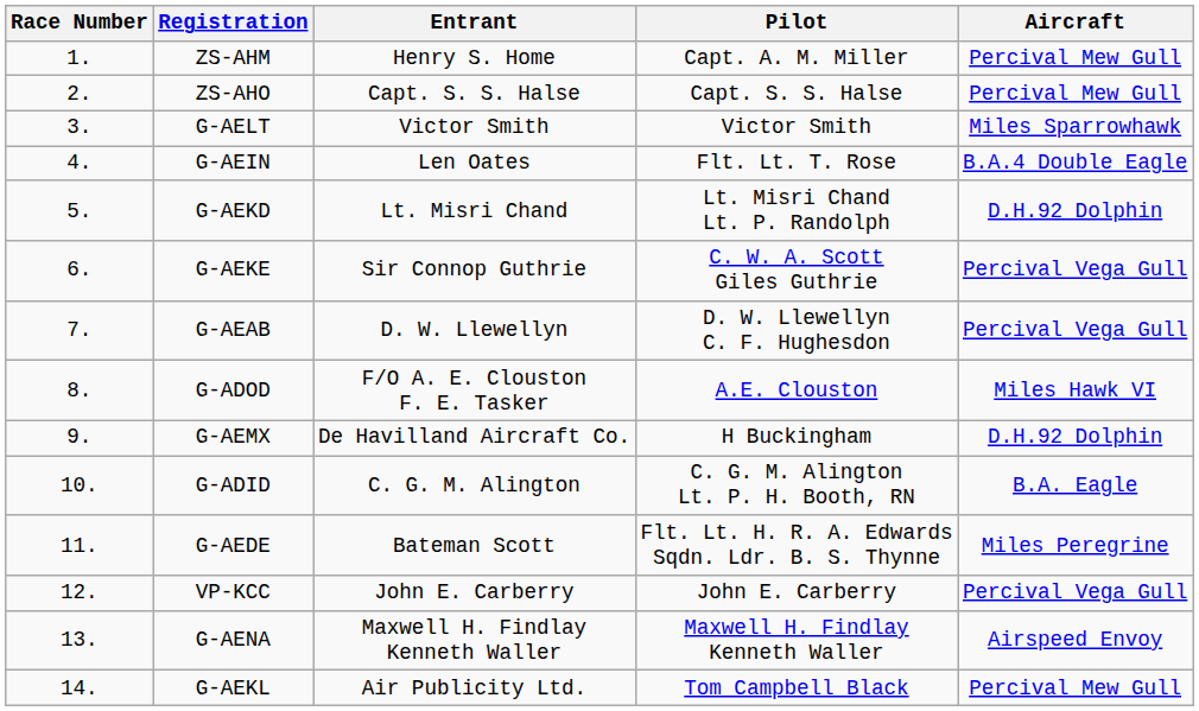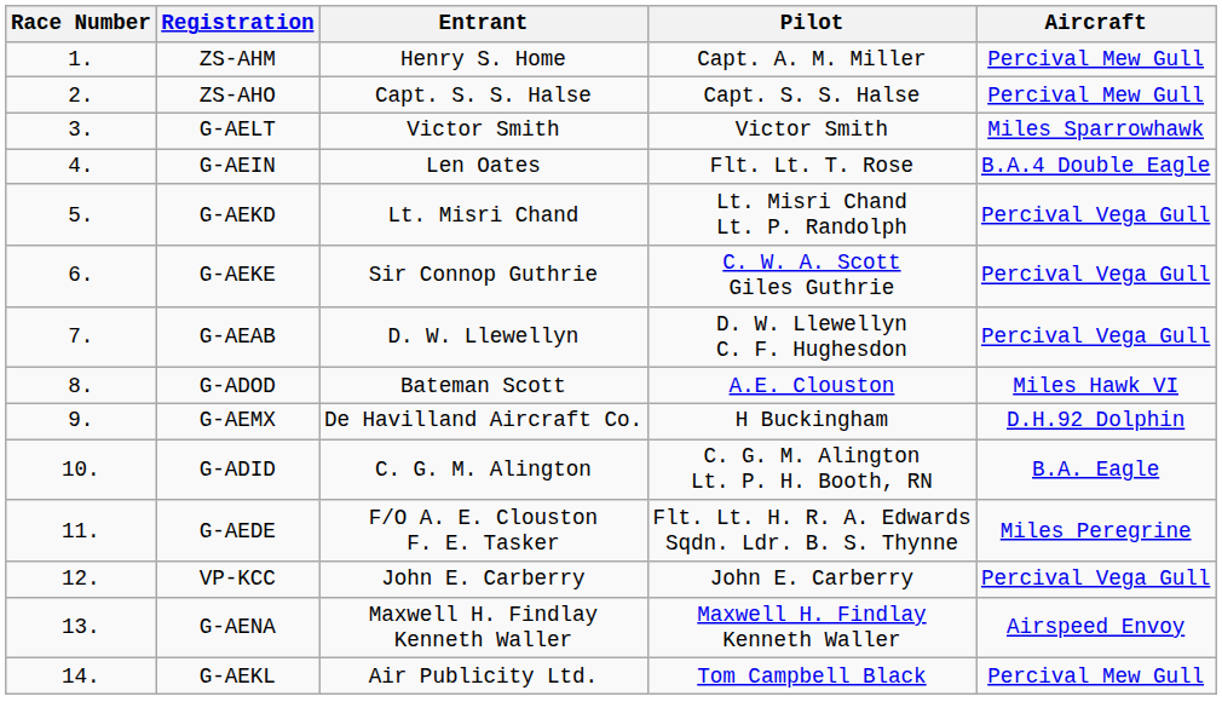 <table class="wikitable" style="text-align:center; font-size:90%;">
 <tr>
 <th>Race Number</th>
 <th><a href='#'>Registration</a></th>
 <th>Entrant</th>
 <th>Pilot</th>
 <th>Aircraft</th>
 </tr>
 <tr>
 <td>1.</td>
 <td>ZS-AHM</td>
 <td>Henry S. Home</td>
 <td>Capt. A. M. Miller</td>
 <td><a href='#'>Percival Mew Gull</a></td>
 </tr>
 <tr>
 <td>2.</td>
 <td>ZS-AHO</td>
 <td>Capt. S. S. Halse</td>
 <td>Capt. S. S. Halse</td>
 <td><a href='#'>Percival Mew Gull</a></td>
 </tr>
 <tr>
 <td>3.</td>
 <td>G-AELT</td>
 <td>Victor Smith</td>
 <td>Victor Smith</td>
 <td><a href='#'>Miles Sparrowhawk</a></td>
 </tr>
 <tr>
 <td>4.</td>
 <td>G-AEIN</td>
 <td>Len Oates</td>
 <td>Flt. Lt. T. Rose</td>
 <td><a href='#'>B.A.4 Double Eagle</a></td>
 </tr>
 <tr>
 <td>5.</td>
 <td>G-AEKD</td>
 <td>Lt. Misri Chand</td>
 <td>Lt. Misri Chand<br>Lt. P. Randolph</td>
-<td><a href='#'>D.H.92 Dolphin</a></td>
+<td><a href='#'>Percival Vega Gull</a></td>
 </tr>
 <tr>
 <td>6.</td>
 <td>G-AEKE</td>
 <td>Sir Connop Guthrie</td>
 <td><a href='#'>C. W. A. Scott</a><br>Giles Guthrie</td>
 <td><a href='#'>Percival Vega Gull</a></td>
 </tr>
 <tr>
 <td>7.</td>
 <td>G-AEAB</td>
 <td>D. W. Llewellyn</td>
 <td>D. W. Llewellyn<br>C. F. Hughesdon</td>
 <td><a href='#'>Percival Vega Gull</a></td>
 </tr>
 <tr>
 <td>8.</td>
 <td>G-ADOD</td>
-<td>F/O A. E. Clouston<br>F. E. Tasker</td>
+<td>Bateman Scott</td>
 <td><a href='#'>A.E. Clouston</a></td>
 <td><a href='#'>Miles Hawk VI</a></td>
 </tr>
 <tr>
 <td>9.</td>
 <td>G-AEMX</td>
 <td>De Havilland Aircraft Co.</td>
 <td>H Buckingham</td>
 <td><a href='#'>D.H.92 Dolphin</a></td>
 </tr>
 <tr>
 <td>10.</td>
 <td>G-ADID</td>
 <td>C. G. M. Alington</td>
 <td>C. G. M. Alington<br>Lt. P. H. Booth, RN</td>
 <td><a href='#'>B.A. Eagle</a></td>
 </tr>
 <tr>
 <td>11.</td>
 <td>G-AEDE</td>
-<td>Bateman Scott</td>
+<td>F/O A. E. Clouston<br>F. E. Tasker</td>
 <td>Flt. Lt. H. R. A. Edwards<br>Sqdn. Ldr. B. S. Thynne</td>
 <td><a href='#'>Miles Peregrine</a></td>
 </tr>
 <tr>
 <td>12.</td>
 <td>VP-KCC</td>
 <td>John E. Carberry</td>
 <td>John E. Carberry</td>
 <td><a href='#'>Percival Vega Gull</a></td>
 </tr>
 <tr>
 <td>13.</td>
 <td>G-AENA</td>
 <td>Maxwell H. Findlay<br>Kenneth Waller</td>
 <td><a href='#'>Maxwell H. Findlay</a><br>Kenneth Waller</td>
 <td><a href='#'>Airspeed Envoy</a></td>
 </tr>
 <tr>
 <td>14.</td>
 <td>G-AEKL</td>
 <td>Air Publicity Ltd.</td>
 <td><a href='#'>Tom Campbell Black</a></td>
 <td><a href='#'>Percival Mew Gull</a></td>
 </tr>
 </table>
